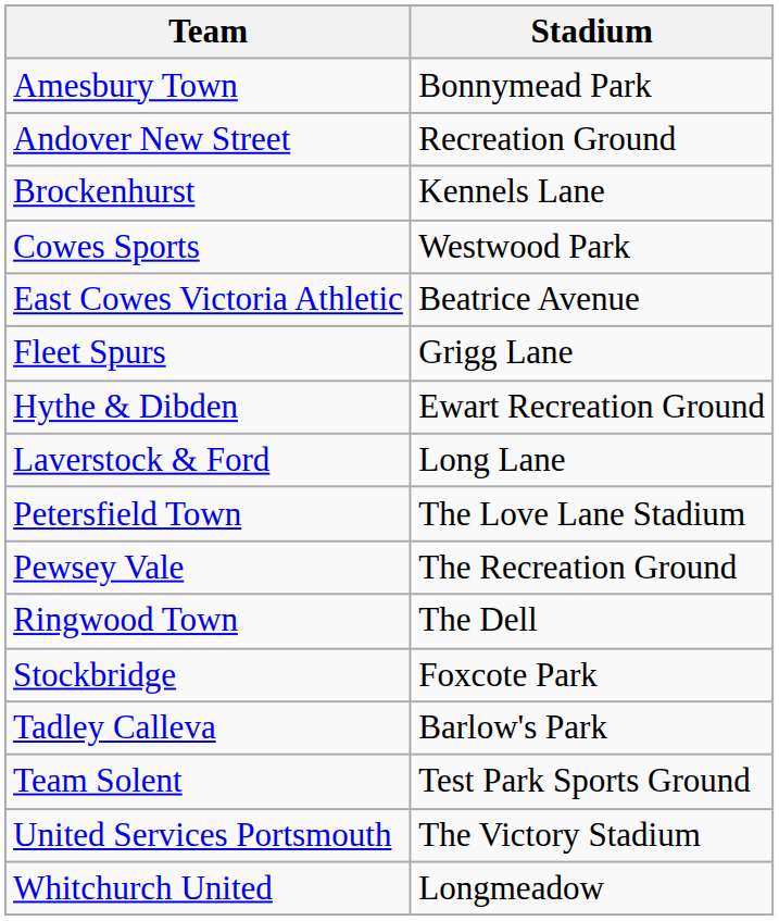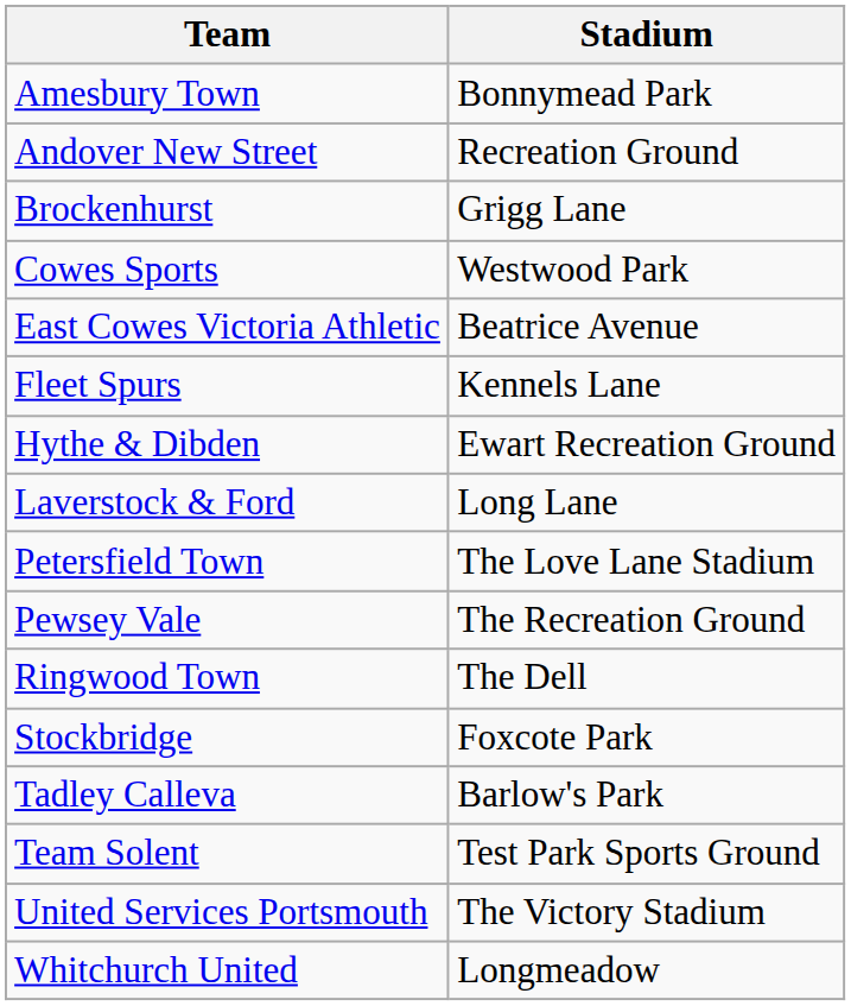 <table class="wikitable sortable" style="text-align: left;">
 <tr>
 <th>Team</th>
 <th>Stadium</th>
 </tr>
 <tr>
 <td><a href='#'>Amesbury Town</a></td>
 <td>Bonnymead Park</td>
 </tr>
 <tr>
 <td><a href='#'>Andover New Street</a></td>
 <td>Recreation Ground</td>
 </tr>
 <tr>
 <td><a href='#'>Brockenhurst</a></td>
-<td>Kennels Lane</td>
+<td>Grigg Lane</td>
 </tr>
 <tr>
 <td><a href='#'>Cowes Sports</a></td>
 <td>Westwood Park</td>
 </tr>
 <tr>
 <td><a href='#'>East Cowes Victoria Athletic</a></td>
 <td>Beatrice Avenue</td>
 </tr>
 <tr>
 <td><a href='#'>Fleet Spurs</a></td>
-<td>Grigg Lane</td>
+<td>Kennels Lane</td>
 </tr>
 <tr>
 <td><a href='#'>Hythe & Dibden</a></td>
 <td>Ewart Recreation Ground</td>
 </tr>
 <tr>
 <td><a href='#'>Laverstock & Ford</a></td>
 <td>Long Lane</td>
 </tr>
 <tr>
 <td><a href='#'>Petersfield Town</a></td>
 <td>The Love Lane Stadium</td>
 </tr>
 <tr>
 <td><a href='#'>Pewsey Vale</a></td>
 <td>The Recreation Ground</td>
 </tr>
 <tr>
 <td><a href='#'>Ringwood Town</a></td>
 <td>The Dell</td>
 </tr>
 <tr>
 <td><a href='#'>Stockbridge</a></td>
 <td>Foxcote Park</td>
 </tr>
 <tr>
 <td><a href='#'>Tadley Calleva</a></td>
 <td>Barlow's Park</td>
 </tr>
 <tr>
 <td><a href='#'>Team Solent</a></td>
 <td>Test Park Sports Ground</td>
 </tr>
 <tr>
 <td><a href='#'>United Services Portsmouth</a></td>
 <td>The Victory Stadium</td>
 </tr>
 <tr>
 <td><a href='#'>Whitchurch United</a></td>
 <td>Longmeadow</td>
 </tr>
 </table>
